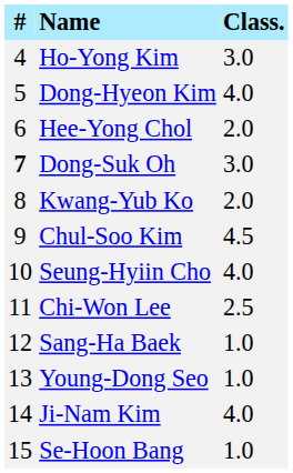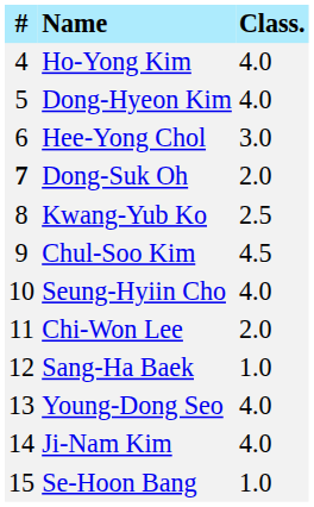 <table border=0 cellpadding=2 cellspacing=0  |- bgcolor=#F2F2F2 style="text-align:center; font-size:90%;">
 <tr bgcolor=#ADEBFD>
 <th>#</th>
 <th align=left>Name</th>
 <th align=left>Class.</th>
 </tr>
 <tr>
 <td>4</td>
 <td align=left><a href='#'>Ho-Yong Kim</a></td>
-<td align=left>3.0</td>
+<td align=left>4.0</td>
 </tr>
 <tr>
 <td>5</td>
 <td align=left><a href='#'>Dong-Hyeon Kim</a></td>
 <td align=left>4.0</td>
 </tr>
 <tr>
 <td>6</td>
 <td align=left><a href='#'>Hee-Yong Chol</a></td>
-<td align=left>2.0</td>
+<td align=left>3.0</td>
 </tr>
 <tr>
 <td><strong>7</strong></td>
 <td align=left><a href='#'>Dong-Suk Oh</a></td>
-<td align=left>3.0</td>
+<td align=left>2.0</td>
 </tr>
 <tr>
 <td>8</td>
 <td align=left><a href='#'>Kwang-Yub Ko</a></td>
-<td align=left>2.0</td>
+<td align=left>2.5</td>
 </tr>
 <tr>
 <td>9</td>
 <td align=left><a href='#'>Chul-Soo Kim</a></td>
 <td align=left>4.5</td>
 </tr>
 <tr>
 <td>10</td>
 <td align=left><a href='#'>Seung-Hyiin Cho</a></td>
 <td align=left>4.0</td>
 </tr>
 <tr>
 <td>11</td>
 <td align=left><a href='#'>Chi-Won Lee</a></td>
-<td align=left>2.5</td>
+<td align=left>2.0</td>
 </tr>
 <tr>
 <td>12</td>
 <td align=left><a href='#'>Sang-Ha Baek</a></td>
 <td align=left>1.0</td>
 </tr>
 <tr>
 <td>13</td>
 <td align=left><a href='#'>Young-Dong Seo</a></td>
-<td align=left>1.0</td>
+<td align=left>4.0</td>
 </tr>
 <tr>
 <td>14</td>
 <td align=left><a href='#'>Ji-Nam Kim</a></td>
 <td align=left>4.0</td>
 </tr>
 <tr>
 <td>15</td>
 <td align=left><a href='#'>Se-Hoon Bang</a></td>
 <td align=left>1.0</td>
 </tr>
 </table>
